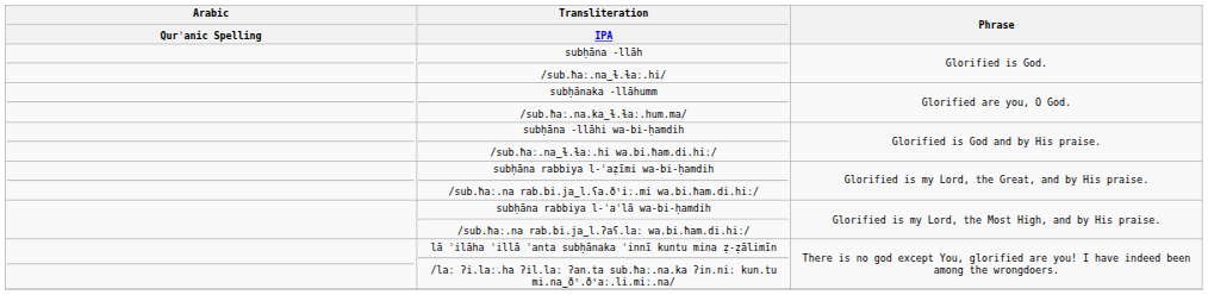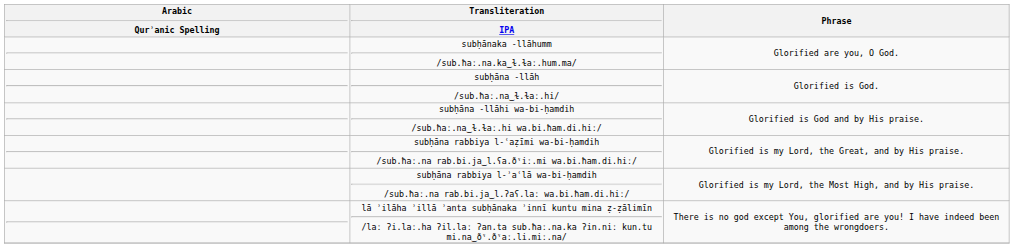 <table class="wikitable" style="text-align: center">
 <tr>
 <th style="width:33%;">Arabic <hr> Qurʾanic Spelling</th>
 <th style="width:30%;">Transliteration <hr> <a href='#'>IPA</a></th>
 <th style="width:33%;">Phrase</th>
 </tr>
 <tr>
+<td> <hr> </td>
+<td>subḥānaka -llāhumm <hr> /sub.ħaː.na.ka‿ɫ.ɫaː.hum.ma/</td>
+<td>Glorified are you, O God.</td>
+</tr>
+<tr>
 <td> <hr></td>
 <td>subḥāna -llāh <hr> /sub.ħaː.na‿ɫ.ɫaː.hi/</td>
 <td>Glorified is God.</td>
-</tr>
-<tr>
-<td> <hr> </td>
-<td>subḥānaka -llāhumm <hr> /sub.ħaː.na.ka‿ɫ.ɫaː.hum.ma/</td>
-<td>Glorified are you, O God.</td>
 </tr>
 <tr>
 <td> <hr> </td>
 <td>subḥāna -llāhi wa-bi-ḥamdih <hr> /sub.ħaː.na‿ɫ.ɫaː.hi wa.bi.ħam.di.hiː/</td>
 <td>Glorified is God and by His praise.</td>
 </tr>
 <tr>
 <td> <hr> </td>
 <td>subḥāna rabbiya l-ʿaẓīmi wa-bi-ḥamdih <hr> /sub.ħaː.na rab.bi.ja‿l.ʕa.ðˤiː.mi wa.bi.ħam.di.hiː/</td>
 <td>Glorified is my Lord, the Great, and by His praise.</td>
 </tr>
 <tr>
 <td></td>
 <td>subḥāna rabbiya l-ʾaʿlā wa-bi-ḥamdih <hr> /sub.ħaː.na rab.bi.ja‿l.ʔaʕ.laː wa.bi.ħam.di.hiː/</td>
 <td>Glorified is my Lord, the Most High, and by His praise.</td>
 </tr>
 <tr>
 <td> <hr> </td>
 <td>lā ʾilāha ʾillā ʾanta subḥānaka ʾinnī kuntu mina ẓ-ẓālimīn <hr> /laː ʔi.laː.ha ʔil.laː ʔan.ta sub.ħaː.na.ka ʔin.niː kun.tu mi.na‿ðˤ.ðˤaː.li.miː.na/</td>
 <td>There is no god except You, glorified are you! I have indeed been among the wrongdoers.</td>
 </tr>
 <tr>
 </tr>
 </table>
